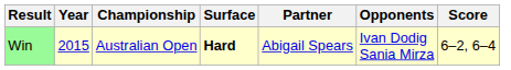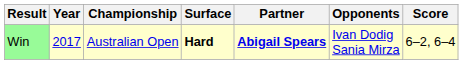 <table class="sortable wikitable">
 <tr>
 <th>Result</th>
 <th>Year</th>
 <th>Championship</th>
 <th>Surface</th>
 <th>Partner</th>
 <th>Opponents</th>
 <th class="unsortable">Score</th>
 </tr>
 <tr style="background:#ffc;">
 <td style="background:#98fb98;">Win</td>
-<td><a href='#'>2015</a></td>
+<td><a href='#'>2017</a></td>
 <td><a href='#'>Australian Open</a></td>
 <td><strong>Hard</strong></td>
-<td> <a href='#'>Abigail Spears</a></td>
+<td><strong> <a href='#'>Abigail Spears</a></strong></td>
 <td> <a href='#'>Ivan Dodig</a> <br>  <a href='#'>Sania Mirza</a></td>
 <td>6–2, 6–4</td>
 </tr>
 </table>
